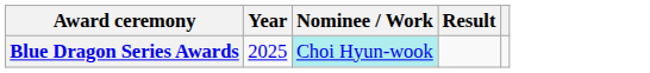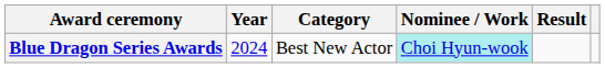 <table class="wikitable plainrowheaders sortable">
 <tr>
 <th scope="col">Award ceremony </th>
 <th scope="col">Year</th>
+<th scope="col">Category</th>
 <th scope="col">Nominee / Work</th>
 <th scope="col">Result</th>
 <th scope="col" class="unsortable"></th>
 </tr>
 <tr>
 <th scope="row"><a href='#'>Blue Dragon Series Awards</a></th>
-<td style="text-align:center"><a href='#'>2025</a></td>
+<td style="text-align:center"><a href='#'>2024</a></td>
+<td>Best New Actor</td>
 <td style="background: paleturquoise;"><a href='#'>Choi Hyun-wook</a></td>
 <td></td>
 <td style="text-align:center"></td>
 </tr>
 </table>
